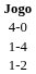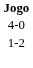 <table>
 <tr>
 <th width=125></th>
 <th width=auto>Jogo</th>
 <th width=125></th>
 </tr>
 <tr>
 <td align=right><strong></strong></td>
 <td align=center>4-0</td>
 <td align=left></td>
 </tr>
 <tr>
 <td align=right></td>
-<td align=center>1-4</td>
-<td align=left><strong></strong></td>
-</tr>
-<tr>
-<td align=right></td>
 <td align=center>1-2</td>
 <td align=left><strong></strong></td>
 </tr>
 </table>
